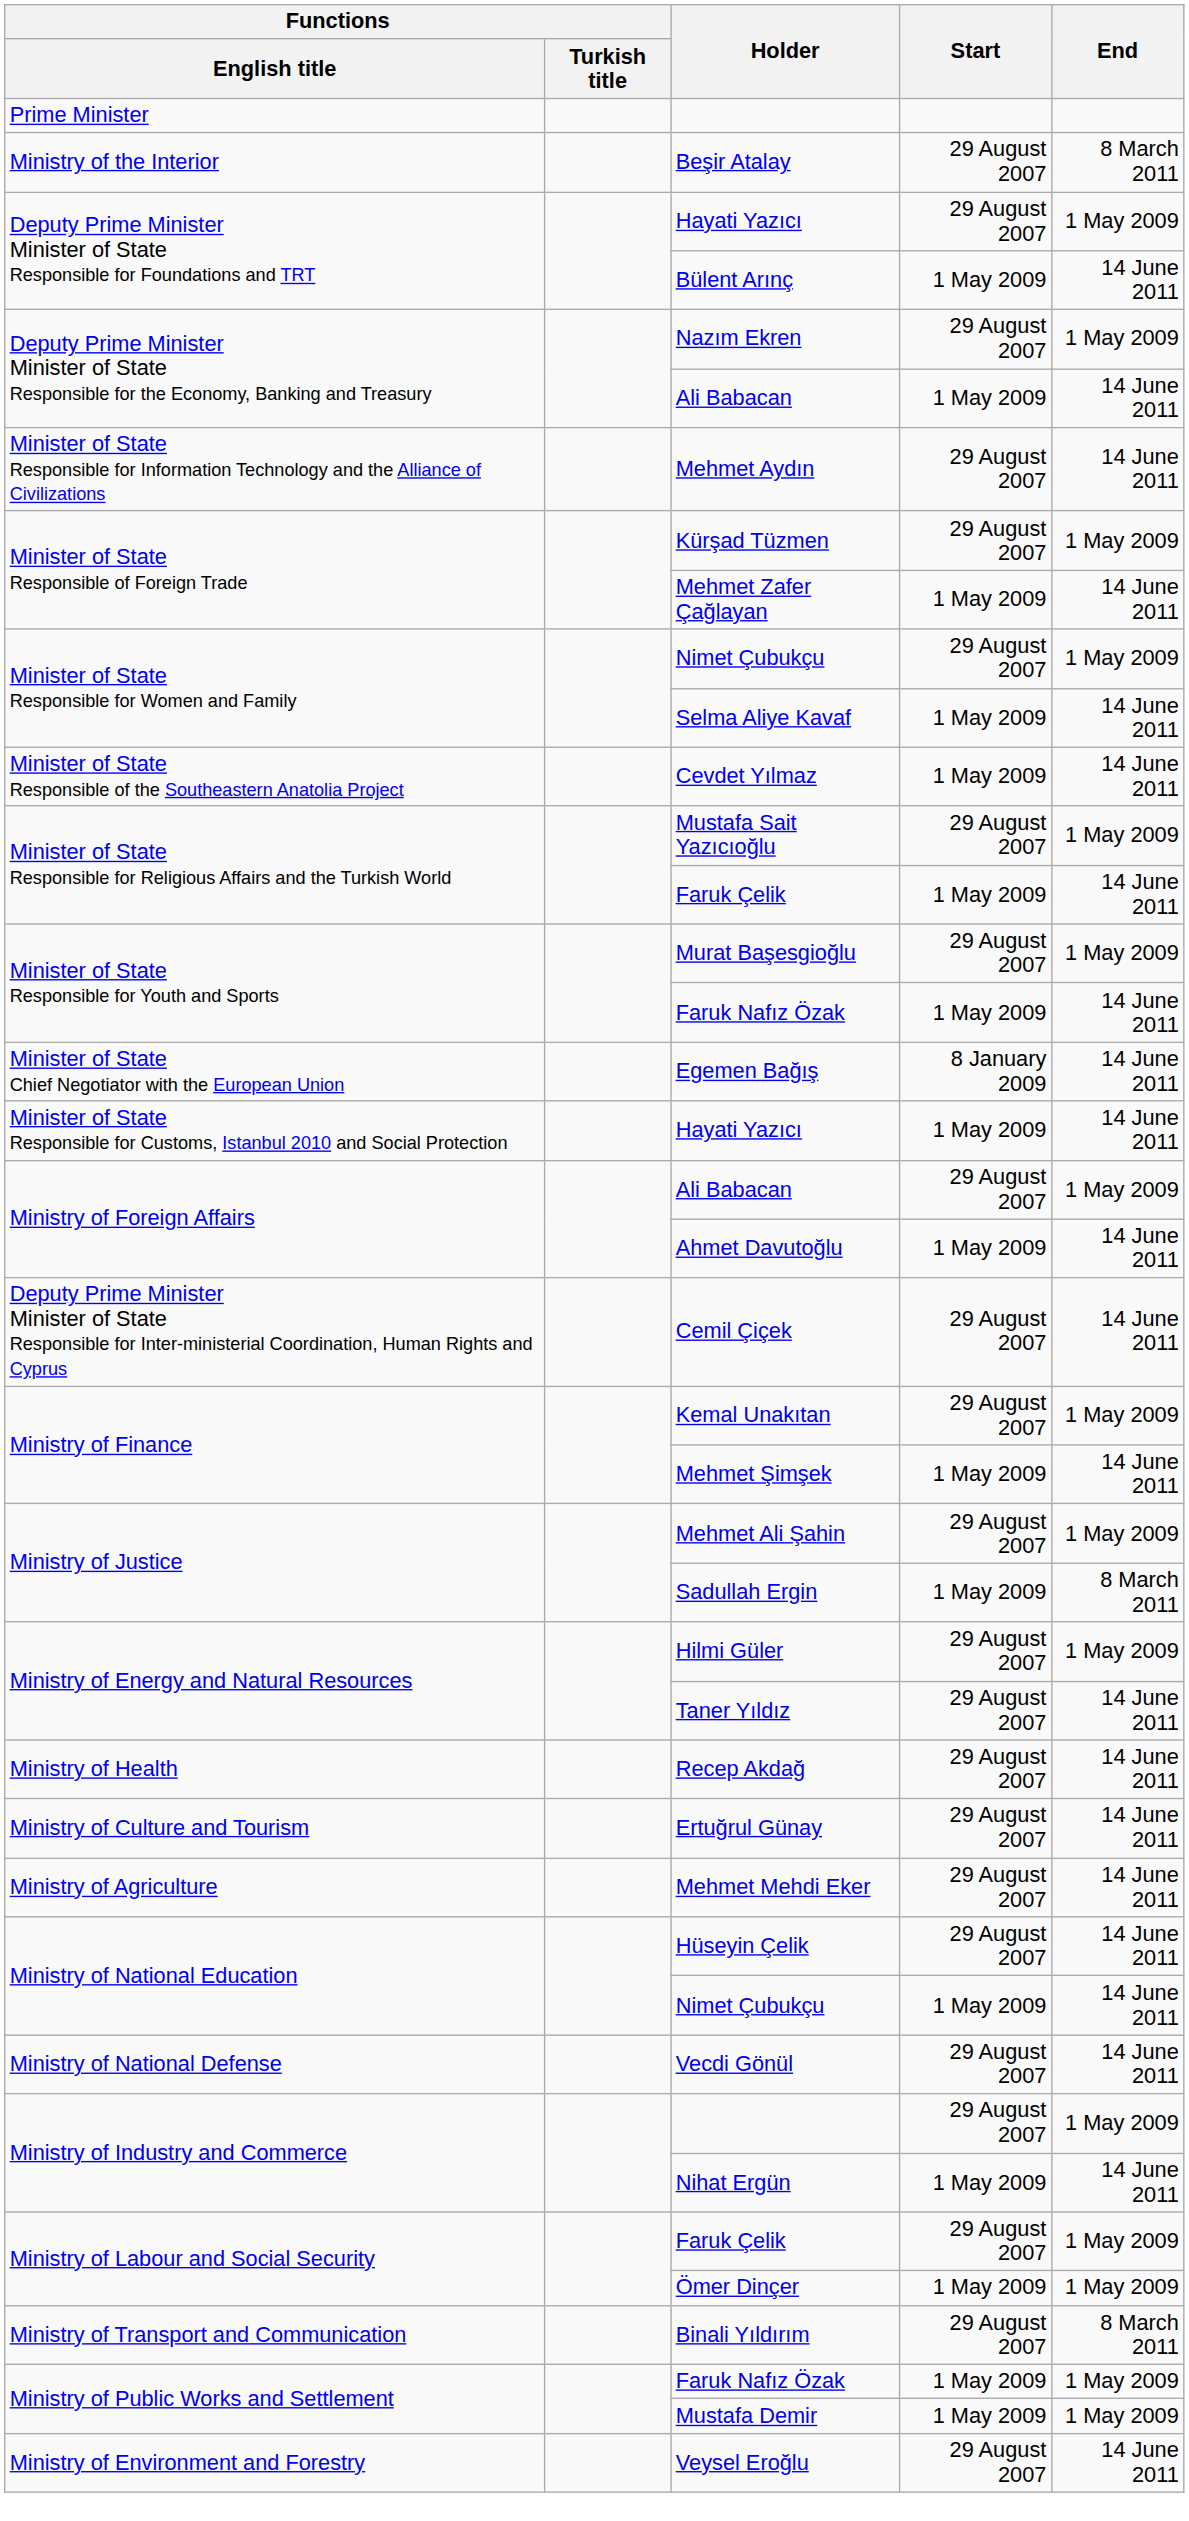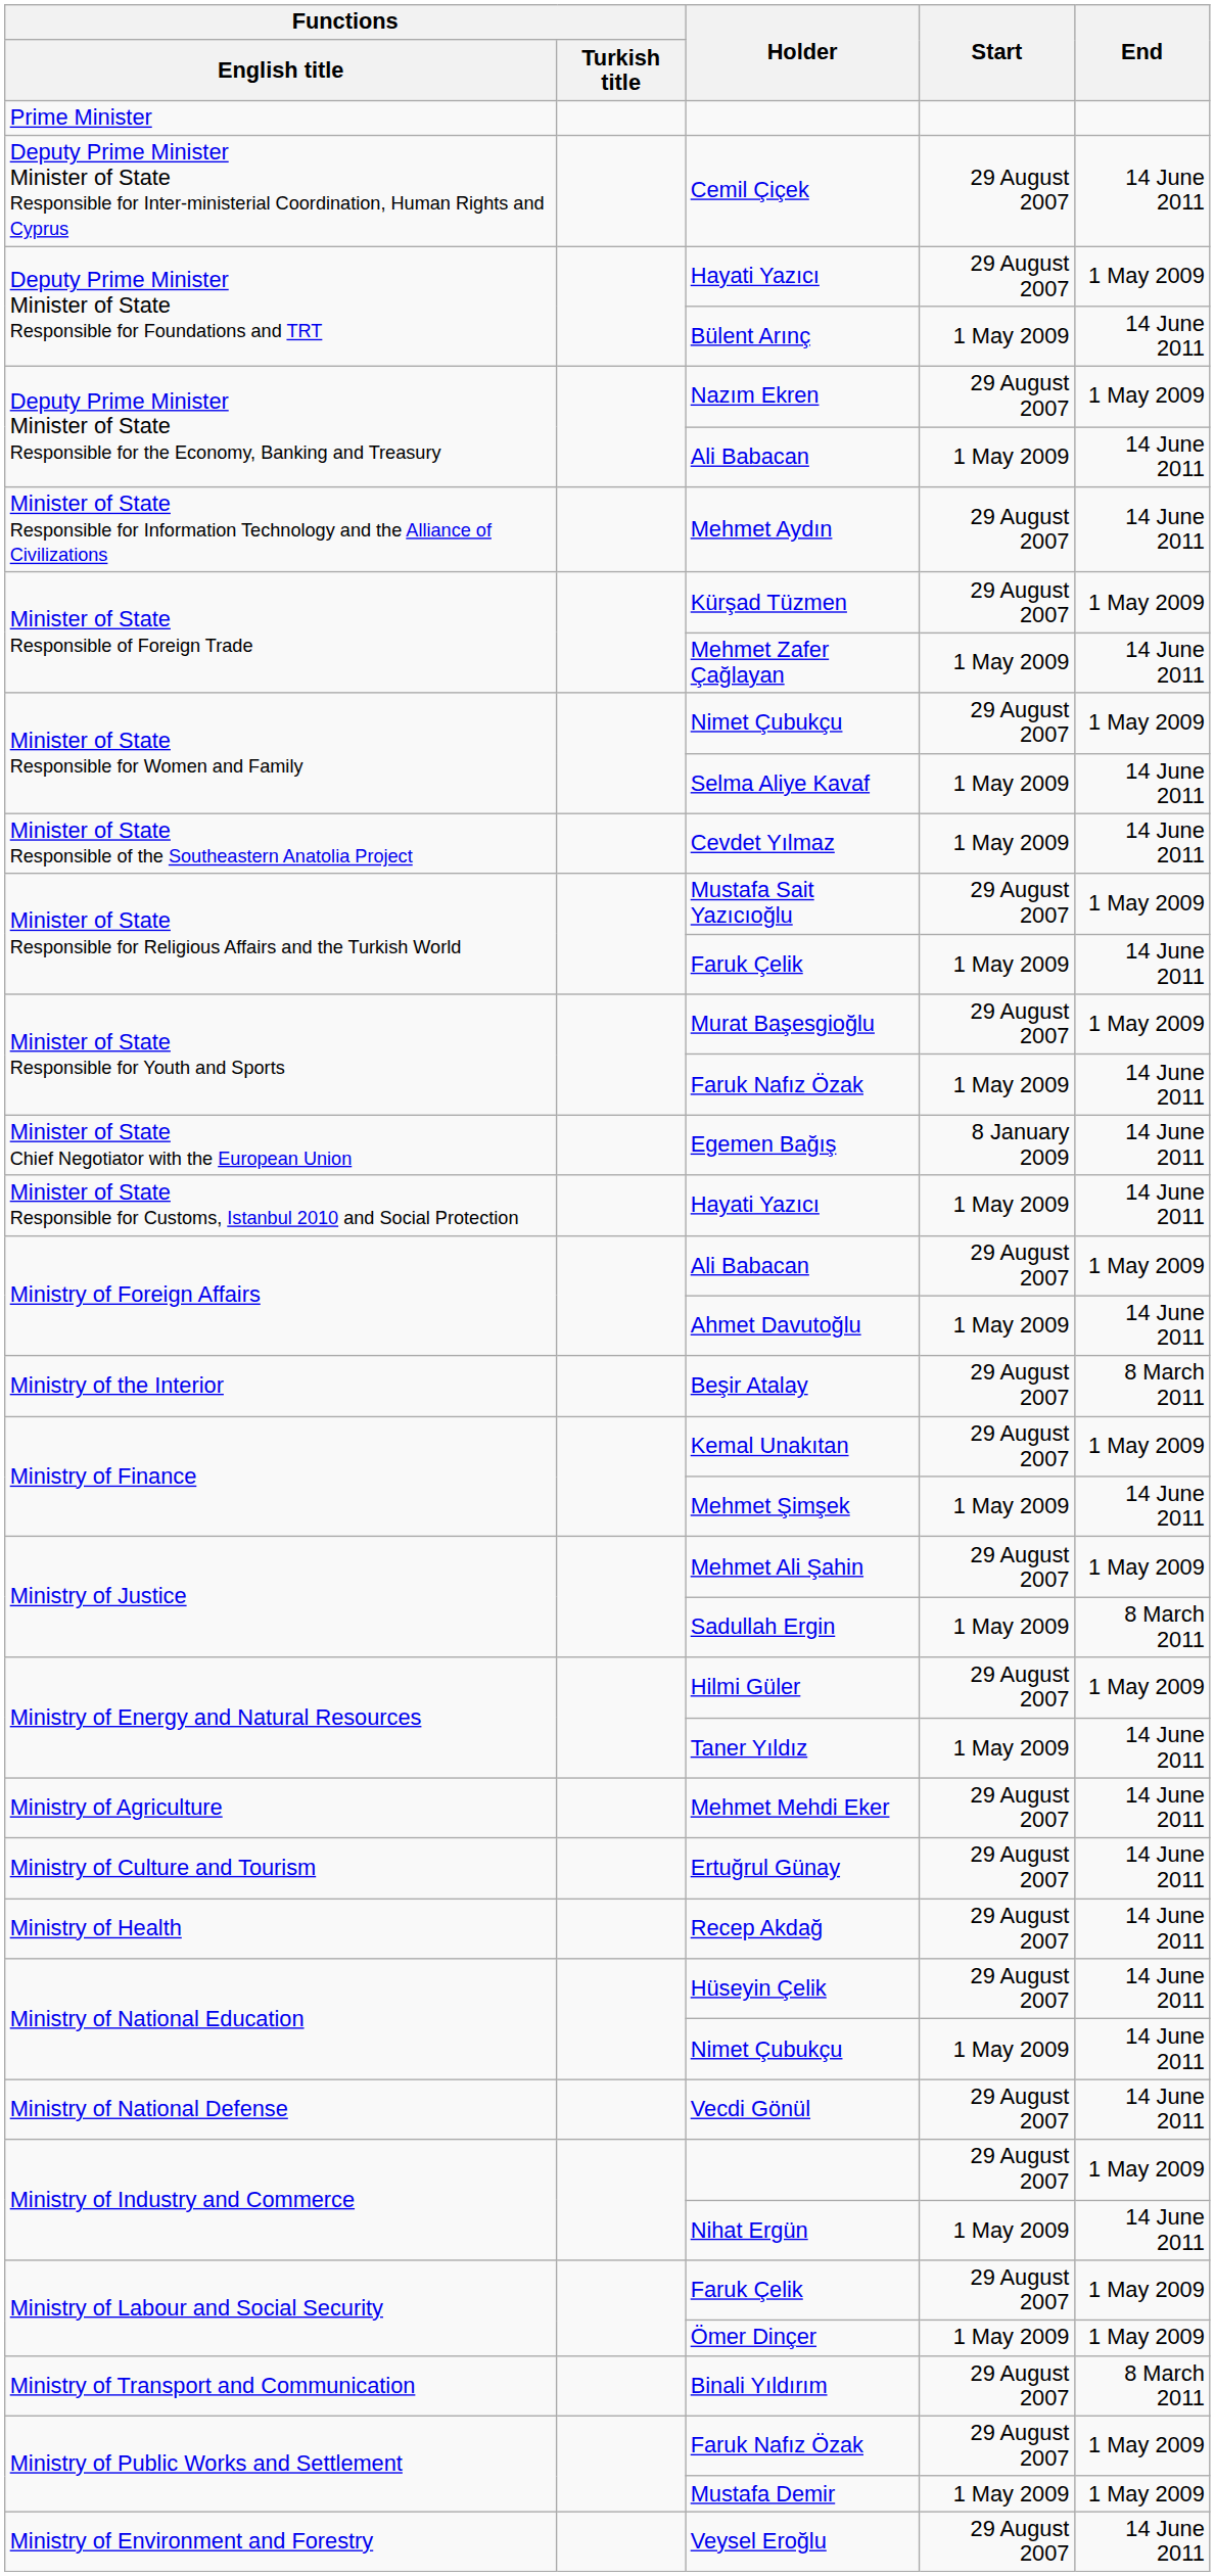 <table class="wikitable">
 <tr>
 <th colspan="2">Functions</th>
 <th rowspan="2">Holder</th>
 <th rowspan="2">Start</th>
 <th rowspan="2">End</th>
 </tr>
 <tr>
 <th>English title</th>
 <th>Turkish title</th>
 </tr>
 <tr>
 <td><a href='#'>Prime Minister</a></td>
 <td><em></em></td>
 <td></td>
 <td align="right"></td>
 <td align="right"></td>
 </tr>
 <tr>
-<td><a href='#'>Ministry of the Interior</a></td>
-<td><em></em></td>
-<td><a href='#'>Beşir Atalay</a></td>
+<td><a href='#'>Deputy Prime Minister</a><br> Minister of State <br> <small>Responsible for Inter-ministerial Coordination, Human Rights and <a href='#'>Cyprus</a></small></td>
+<td><em></em> <br> <em></em></td>
+<td><a href='#'>Cemil Çiçek</a></td>
 <td align="right">29 August 2007</td>
-<td align="right">8 March 2011</td>
+<td align="right">14 June 2011</td>
 </tr>
 <tr>
 <td rowspan=2><a href='#'>Deputy Prime Minister</a> <br> Minister of State <br> <small>Responsible for Foundations and <a href='#'>TRT</a></small></td>
 <td rowspan=2><em></em> <br> <em></em></td>
 <td><a href='#'>Hayati Yazıcı</a></td>
 <td align="right">29 August 2007</td>
 <td align="right">1 May 2009</td>
 </tr>
 <tr>
 <td><a href='#'>Bülent Arınç</a></td>
 <td align="right">1 May 2009</td>
 <td align="right">14 June 2011</td>
 </tr>
 <tr>
 <td rowspan=2><a href='#'>Deputy Prime Minister</a> <br> Minister of State <br> <small>Responsible for the Economy, Banking and Treasury</small></td>
 <td rowspan=2><em></em> <br> <em></em></td>
 <td><a href='#'>Nazım Ekren</a></td>
 <td align="right">29 August 2007</td>
 <td align="right">1 May 2009</td>
 </tr>
 <tr>
 <td><a href='#'>Ali Babacan</a></td>
 <td align="right">1 May 2009</td>
 <td align="right">14 June 2011</td>
 </tr>
 <tr>
 <td><a href='#'>Minister of State</a> <br> <small>Responsible for Information Technology and the <a href='#'>Alliance of Civilizations</a></small></td>
 <td><em></em></td>
 <td><a href='#'>Mehmet Aydın</a></td>
 <td align="right">29 August 2007</td>
 <td align="right">14 June 2011</td>
 </tr>
 <tr>
 <td rowspan=2><a href='#'>Minister of State</a> <br> <small>Responsible of Foreign Trade</small></td>
 <td rowspan=2><em></em></td>
 <td><a href='#'>Kürşad Tüzmen</a></td>
 <td align="right">29 August 2007</td>
 <td align="right">1 May 2009</td>
 </tr>
 <tr>
 <td><a href='#'>Mehmet Zafer Çağlayan</a></td>
 <td align="right">1 May 2009</td>
 <td align="right">14 June 2011</td>
 </tr>
 <tr>
 <td rowspan=2><a href='#'>Minister of State</a> <br> <small>Responsible for Women and Family</small></td>
 <td rowspan=2><em></em></td>
 <td><a href='#'>Nimet Çubukçu</a></td>
 <td align="right">29 August 2007</td>
 <td align="right">1 May 2009</td>
 </tr>
 <tr>
 <td><a href='#'>Selma Aliye Kavaf</a></td>
 <td align="right">1 May 2009</td>
 <td align="right">14 June 2011</td>
 </tr>
 <tr>
 <td><a href='#'>Minister of State</a> <br> <small>Responsible of the <a href='#'>Southeastern Anatolia Project</a></small></td>
 <td><em></em></td>
 <td><a href='#'>Cevdet Yılmaz</a></td>
 <td align="right">1 May 2009</td>
 <td align="right">14 June 2011</td>
 </tr>
 <tr>
 <td rowspan=2><a href='#'>Minister of State</a> <br> <small>Responsible for Religious Affairs and the Turkish World</small></td>
 <td rowspan=2><em></em></td>
 <td><a href='#'>Mustafa Sait Yazıcıoğlu</a></td>
 <td align="right">29 August 2007</td>
 <td align="right">1 May 2009</td>
 </tr>
 <tr>
 <td><a href='#'>Faruk Çelik</a></td>
 <td align="right">1 May 2009</td>
 <td align="right">14 June 2011</td>
 </tr>
 <tr>
 <td rowspan=2><a href='#'>Minister of State</a> <br> <small>Responsible for Youth and Sports</small></td>
 <td rowspan=2><em></em></td>
 <td><a href='#'>Murat Başesgioğlu</a></td>
 <td align="right">29 August 2007</td>
 <td align="right">1 May 2009</td>
 </tr>
 <tr>
 <td><a href='#'>Faruk Nafız Özak</a></td>
 <td align="right">1 May 2009</td>
 <td align="right">14 June 2011</td>
 </tr>
 <tr>
 <td><a href='#'>Minister of State</a> <br> <small>Chief Negotiator with the <a href='#'>European Union</a></small></td>
 <td><em></em></td>
 <td><a href='#'>Egemen Bağış</a></td>
 <td align="right">8 January 2009</td>
 <td align="right">14 June 2011</td>
 </tr>
 <tr>
 <td><a href='#'>Minister of State</a> <br> <small>Responsible for Customs, <a href='#'>Istanbul 2010</a> and Social Protection</small></td>
 <td><em></em></td>
 <td><a href='#'>Hayati Yazıcı</a></td>
 <td align="right">1 May 2009</td>
 <td align="right">14 June 2011</td>
 </tr>
 <tr>
 <td rowspan=2><a href='#'>Ministry of Foreign Affairs</a></td>
 <td rowspan=2><em></em></td>
 <td><a href='#'>Ali Babacan</a></td>
 <td align="right">29 August 2007</td>
 <td align="right">1 May 2009</td>
 </tr>
 <tr>
 <td><a href='#'>Ahmet Davutoğlu</a></td>
 <td align="right">1 May 2009</td>
 <td align="right">14 June 2011</td>
 </tr>
 <tr>
-<td><a href='#'>Deputy Prime Minister</a><br> Minister of State <br> <small>Responsible for Inter-ministerial Coordination, Human Rights and <a href='#'>Cyprus</a></small></td>
-<td><em></em> <br> <em></em></td>
-<td><a href='#'>Cemil Çiçek</a></td>
+<td><a href='#'>Ministry of the Interior</a></td>
+<td><em></em></td>
+<td><a href='#'>Beşir Atalay</a></td>
 <td align="right">29 August 2007</td>
-<td align="right">14 June 2011</td>
+<td align="right">8 March 2011</td>
 </tr>
 <tr>
 <td rowspan=2><a href='#'>Ministry of Finance</a></td>
 <td rowspan=2><em></em></td>
 <td><a href='#'>Kemal Unakıtan</a></td>
 <td align="right">29 August 2007</td>
 <td align="right">1 May 2009</td>
 </tr>
 <tr>
 <td><a href='#'>Mehmet Şimşek</a></td>
 <td align="right">1 May 2009</td>
 <td align="right">14 June 2011</td>
 </tr>
 <tr>
 <td rowspan=2><a href='#'>Ministry of Justice</a></td>
 <td rowspan=2><em></em></td>
 <td><a href='#'>Mehmet Ali Şahin</a></td>
 <td align="right">29 August 2007</td>
 <td align="right">1 May 2009</td>
 </tr>
 <tr>
 <td><a href='#'>Sadullah Ergin</a></td>
 <td align="right">1 May 2009</td>
 <td align="right">8 March 2011</td>
 </tr>
 <tr>
 <td rowspan=2><a href='#'>Ministry of Energy and Natural Resources</a></td>
 <td rowspan=2><em></em></td>
 <td><a href='#'>Hilmi Güler</a></td>
 <td align="right">29 August 2007</td>
 <td align="right">1 May 2009</td>
 </tr>
 <tr>
 <td><a href='#'>Taner Yıldız</a></td>
-<td align="right">29 August 2007</td>
+<td align="right">1 May 2009</td>
 <td align="right">14 June 2011</td>
 </tr>
 <tr>
-<td><a href='#'>Ministry of Health</a></td>
+<td><a href='#'>Ministry of Agriculture</a></td>
 <td><em></em></td>
-<td><a href='#'>Recep Akdağ</a></td>
+<td><a href='#'>Mehmet Mehdi Eker</a></td>
 <td align="right">29 August 2007</td>
 <td align="right">14 June 2011</td>
 </tr>
 <tr>
 <td><a href='#'>Ministry of Culture and Tourism</a></td>
 <td><em></em></td>
 <td><a href='#'>Ertuğrul Günay</a></td>
 <td align="right">29 August 2007</td>
 <td align="right">14 June 2011</td>
 </tr>
 <tr>
-<td><a href='#'>Ministry of Agriculture</a></td>
+<td><a href='#'>Ministry of Health</a></td>
 <td><em></em></td>
-<td><a href='#'>Mehmet Mehdi Eker</a></td>
+<td><a href='#'>Recep Akdağ</a></td>
 <td align="right">29 August 2007</td>
 <td align="right">14 June 2011</td>
 </tr>
 <tr>
 <td rowspan=2><a href='#'>Ministry of National Education</a></td>
 <td rowspan=2><em></em></td>
 <td><a href='#'>Hüseyin Çelik</a></td>
 <td align="right">29 August 2007</td>
 <td align="right">14 June 2011</td>
 </tr>
 <tr>
 <td><a href='#'>Nimet Çubukçu</a></td>
 <td align="right">1 May 2009</td>
 <td align="right">14 June 2011</td>
 </tr>
 <tr>
 <td><a href='#'>Ministry of National Defense</a></td>
 <td><em></em></td>
 <td><a href='#'>Vecdi Gönül</a></td>
 <td align="right">29 August 2007</td>
 <td align="right">14 June 2011</td>
 </tr>
 <tr>
 <td rowspan=2><a href='#'>Ministry of Industry and Commerce</a></td>
 <td rowspan=2><em></em></td>
 <td></td>
 <td align="right">29 August 2007</td>
 <td align="right">1 May 2009</td>
 </tr>
 <tr>
 <td><a href='#'>Nihat Ergün</a></td>
 <td align="right">1 May 2009</td>
 <td align="right">14 June 2011</td>
 </tr>
 <tr>
 <td rowspan=2><a href='#'>Ministry of Labour and Social Security</a></td>
 <td rowspan=2><em></em></td>
 <td><a href='#'>Faruk Çelik</a></td>
 <td align="right">29 August 2007</td>
 <td align="right">1 May 2009</td>
 </tr>
 <tr>
 <td><a href='#'>Ömer Dinçer</a></td>
 <td align="right">1 May 2009</td>
 <td align="right">1 May 2009</td>
 </tr>
 <tr>
 <td><a href='#'>Ministry of Transport and Communication</a></td>
 <td><em></em></td>
 <td><a href='#'>Binali Yıldırım</a></td>
 <td align="right">29 August 2007</td>
 <td align="right">8 March 2011</td>
 </tr>
 <tr>
 <td rowspan=2><a href='#'>Ministry of Public Works and Settlement</a></td>
 <td rowspan=2><em></em></td>
 <td><a href='#'>Faruk Nafız Özak</a></td>
-<td align="right">1 May 2009</td>
+<td align="right">29 August 2007</td>
 <td align="right">1 May 2009</td>
 </tr>
 <tr>
 <td><a href='#'>Mustafa Demir</a></td>
 <td align="right">1 May 2009</td>
 <td align="right">1 May 2009</td>
 </tr>
 <tr>
 <td><a href='#'>Ministry of Environment and Forestry</a></td>
 <td><em></em></td>
 <td><a href='#'>Veysel Eroğlu</a></td>
 <td align="right">29 August 2007</td>
 <td align="right">14 June 2011</td>
 </tr>
 </table>
